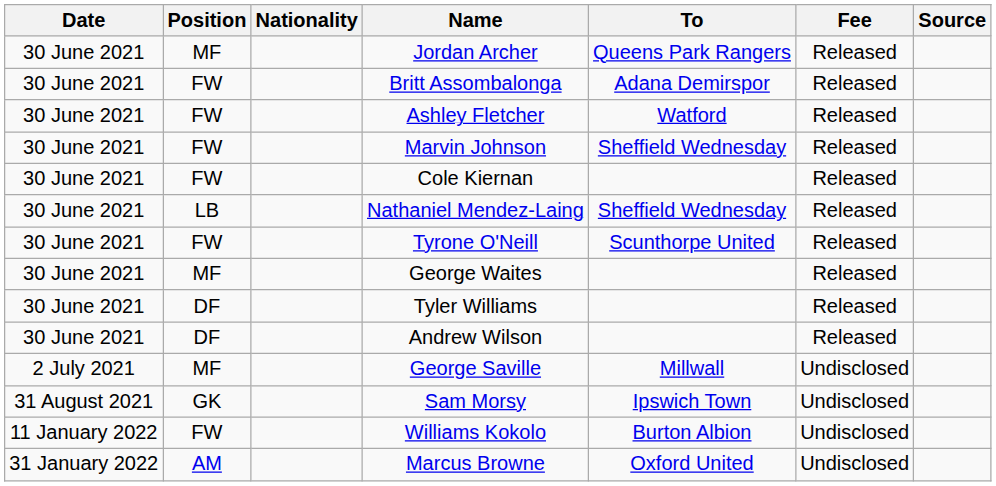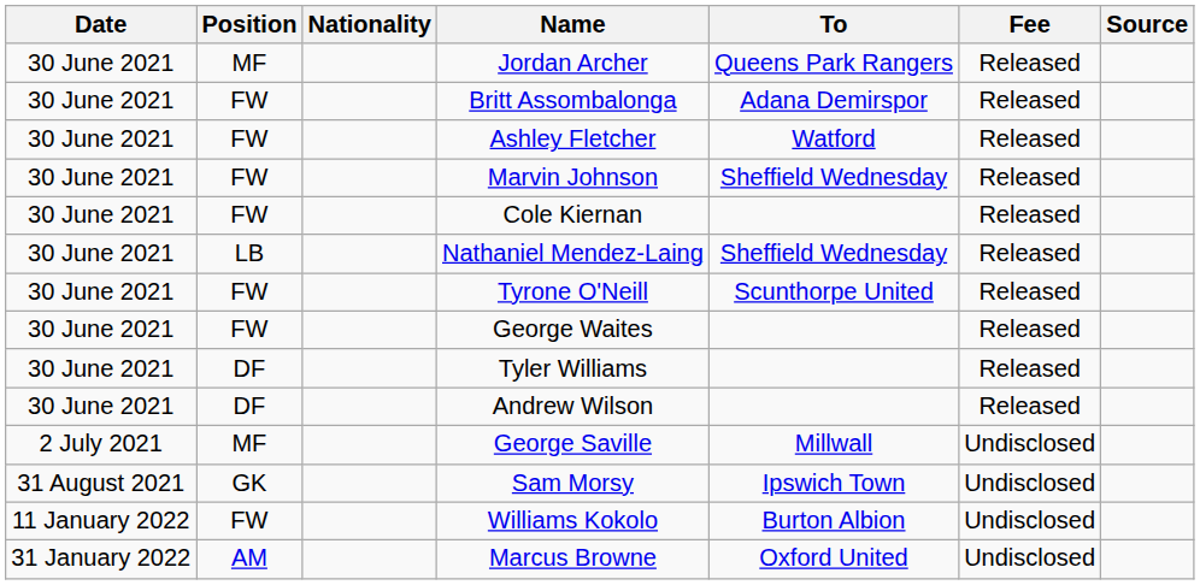 <table class="wikitable" style="text-align:center;">
 <tr>
 <th scope="col">Date</th>
 <th scope="col">Position</th>
 <th scope="col">Nationality</th>
 <th scope="col">Name</th>
 <th scope="col">To</th>
 <th scope="col">Fee</th>
 <th scope="col">Source</th>
 </tr>
 <tr>
 <td>30 June 2021</td>
 <td>MF</td>
 <td></td>
 <td><a href='#'>Jordan Archer</a></td>
 <td><a href='#'>Queens Park Rangers</a></td>
 <td>Released</td>
 <td></td>
 </tr>
 <tr>
 <td>30 June 2021</td>
 <td>FW</td>
 <td></td>
 <td><a href='#'>Britt Assombalonga</a></td>
 <td><a href='#'>Adana Demirspor</a></td>
 <td>Released</td>
 <td></td>
 </tr>
 <tr>
 <td>30 June 2021</td>
 <td>FW</td>
 <td></td>
 <td><a href='#'>Ashley Fletcher</a></td>
 <td><a href='#'>Watford</a></td>
 <td>Released</td>
 <td></td>
 </tr>
 <tr>
 <td>30 June 2021</td>
 <td>FW</td>
 <td></td>
 <td><a href='#'>Marvin Johnson</a></td>
 <td><a href='#'>Sheffield Wednesday</a></td>
 <td>Released</td>
 <td></td>
 </tr>
 <tr>
 <td>30 June 2021</td>
 <td>FW</td>
 <td></td>
 <td>Cole Kiernan</td>
 <td></td>
 <td>Released</td>
 <td></td>
 </tr>
 <tr>
 <td>30 June 2021</td>
 <td>LB</td>
 <td></td>
 <td><a href='#'>Nathaniel Mendez-Laing</a></td>
 <td><a href='#'>Sheffield Wednesday</a></td>
 <td>Released</td>
 <td></td>
 </tr>
 <tr>
 <td>30 June 2021</td>
 <td>FW</td>
 <td></td>
 <td><a href='#'>Tyrone O'Neill</a></td>
 <td><a href='#'>Scunthorpe United</a></td>
 <td>Released</td>
 <td></td>
 </tr>
 <tr>
 <td>30 June 2021</td>
-<td>MF</td>
+<td>FW</td>
 <td></td>
 <td>George Waites</td>
 <td></td>
 <td>Released</td>
 <td></td>
 </tr>
 <tr>
 <td>30 June 2021</td>
 <td>DF</td>
 <td></td>
 <td>Tyler Williams</td>
 <td></td>
 <td>Released</td>
 <td></td>
 </tr>
 <tr>
 <td>30 June 2021</td>
 <td>DF</td>
 <td></td>
 <td>Andrew Wilson</td>
 <td></td>
 <td>Released</td>
 <td></td>
 </tr>
 <tr>
 <td>2 July 2021</td>
 <td>MF</td>
 <td></td>
 <td><a href='#'>George Saville</a></td>
 <td><a href='#'>Millwall</a></td>
 <td>Undisclosed</td>
 <td></td>
 </tr>
 <tr>
 <td>31 August 2021</td>
 <td>GK</td>
 <td></td>
 <td><a href='#'>Sam Morsy</a></td>
 <td><a href='#'>Ipswich Town</a></td>
 <td>Undisclosed</td>
 <td></td>
 </tr>
 <tr>
 <td>11 January 2022</td>
 <td>FW</td>
 <td></td>
 <td><a href='#'>Williams Kokolo</a></td>
 <td><a href='#'>Burton Albion</a></td>
 <td>Undisclosed</td>
 <td></td>
 </tr>
 <tr>
 <td>31 January 2022</td>
 <td><a href='#'>AM</a></td>
 <td></td>
 <td><a href='#'>Marcus Browne</a></td>
 <td><a href='#'>Oxford United</a></td>
 <td>Undisclosed</td>
 <td></td>
 </tr>
 </table>
